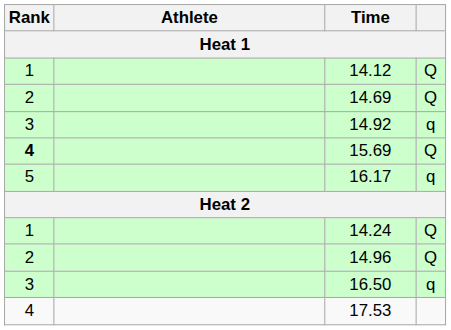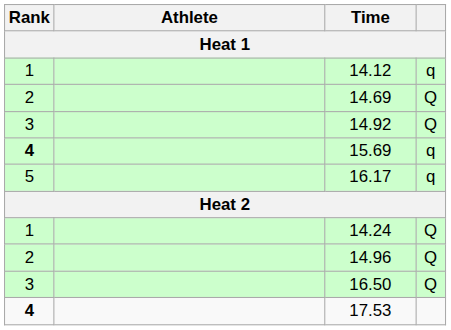 <table class=wikitable style="text-align:center">
 <tr>
 <th width=40>Rank</th>
 <th width=250>Athlete</th>
 <th width=80>Time</th>
 <th width=20></th>
 </tr>
 <tr>
 <th colspan=4>Heat 1</th>
 </tr>
 <tr bgcolor="ccffcc">
 <td>1</td>
 <td align=left></td>
 <td>14.12</td>
-<td>Q</td>
+<td>q</td>
 </tr>
 <tr bgcolor="ccffcc">
 <td>2</td>
 <td align=left></td>
 <td>14.69</td>
 <td>Q</td>
 </tr>
 <tr bgcolor="ccffcc">
 <td>3</td>
 <td align=left></td>
 <td>14.92</td>
-<td>q</td>
+<td>Q</td>
 </tr>
 <tr bgcolor="ccffcc">
 <td><strong>4</strong></td>
 <td align=left></td>
 <td>15.69</td>
-<td>Q</td>
+<td>q</td>
 </tr>
 <tr bgcolor="ccffcc">
 <td>5</td>
 <td align=left></td>
 <td>16.17</td>
 <td>q</td>
 </tr>
 <tr>
 <th colspan=4>Heat 2</th>
 </tr>
 <tr bgcolor="ccffcc">
 <td>1</td>
 <td align=left></td>
 <td>14.24</td>
 <td>Q</td>
 </tr>
 <tr bgcolor="ccffcc">
 <td>2</td>
 <td align=left></td>
 <td>14.96</td>
 <td>Q</td>
 </tr>
 <tr bgcolor="ccffcc">
 <td>3</td>
 <td align=left></td>
 <td>16.50</td>
-<td>q</td>
+<td>Q</td>
 </tr>
 <tr>
-<td>4</td>
+<td><strong>4</strong></td>
 <td align=left></td>
 <td>17.53</td>
 <td></td>
 </tr>
 </table>
